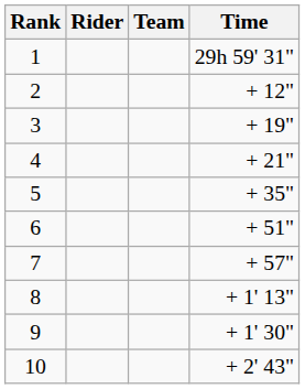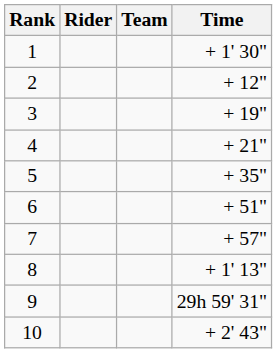 <table class="wikitable">
 <tr>
 <th scope="col">Rank</th>
 <th scope="col">Rider</th>
 <th scope="col">Team</th>
 <th scope="col">Time</th>
 </tr>
 <tr>
 <td style="text-align:center;">1</td>
 <td> </td>
 <td></td>
-<td style="text-align:right;">29h 59' 31"</td>
+<td style="text-align:right;">+ 1' 30"</td>
 </tr>
 <tr>
 <td style="text-align:center;">2</td>
 <td></td>
 <td></td>
 <td style="text-align:right;">+ 12"</td>
 </tr>
 <tr>
 <td style="text-align:center;">3</td>
 <td></td>
 <td></td>
 <td style="text-align:right;">+ 19"</td>
 </tr>
 <tr>
 <td style="text-align:center;">4</td>
 <td></td>
 <td></td>
 <td style="text-align:right;">+ 21"</td>
 </tr>
 <tr>
 <td style="text-align:center;">5</td>
 <td></td>
 <td></td>
 <td style="text-align:right;">+ 35"</td>
 </tr>
 <tr>
 <td style="text-align:center;">6</td>
 <td> </td>
 <td></td>
 <td style="text-align:right;">+ 51"</td>
 </tr>
 <tr>
 <td style="text-align:center;">7</td>
 <td></td>
 <td></td>
 <td style="text-align:right;">+ 57"</td>
 </tr>
 <tr>
 <td style="text-align:center;">8</td>
 <td></td>
 <td></td>
 <td style="text-align:right;">+ 1' 13"</td>
 </tr>
 <tr>
 <td style="text-align:center;">9</td>
 <td></td>
 <td></td>
-<td style="text-align:right;">+ 1' 30"</td>
+<td style="text-align:right;">29h 59' 31"</td>
 </tr>
 <tr>
 <td style="text-align:center;">10</td>
 <td></td>
 <td></td>
 <td style="text-align:right;">+ 2' 43"</td>
 </tr>
 </table>
